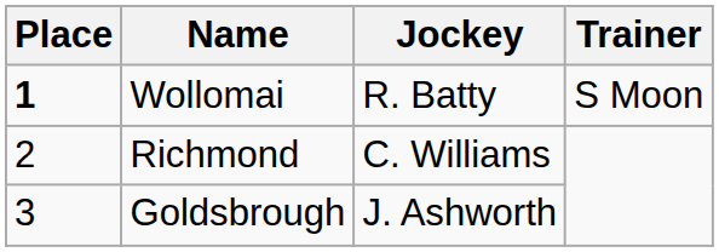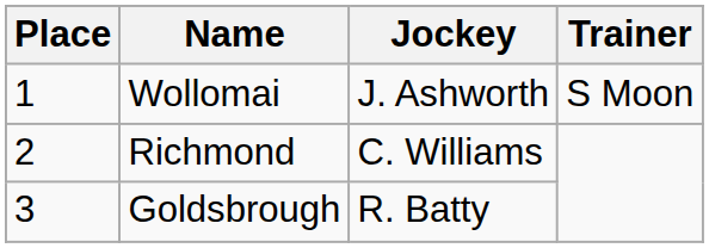 <table class="wikitable">
 <tr>
 <th>Place</th>
 <th>Name</th>
 <th>Jockey</th>
 <th>Trainer</th>
 </tr>
 <tr>
-<td><strong>1</strong></td>
+<td>1</td>
 <td>Wollomai</td>
-<td>R. Batty</td>
+<td>J. Ashworth</td>
 <td>S Moon</td>
 </tr>
 <tr>
 <td>2</td>
 <td>Richmond</td>
 <td>C. Williams</td>
 </tr>
 <tr>
 <td>3</td>
 <td>Goldsbrough</td>
-<td>J. Ashworth</td>
+<td>R. Batty</td>
 </tr>
 </table>
